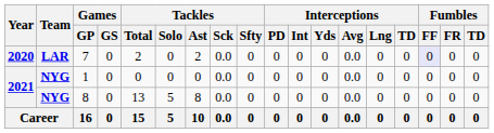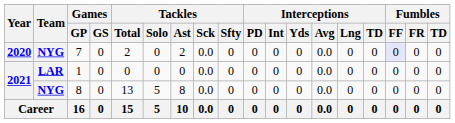 <table class="wikitable" style="text-align:center;">
 <tr>
 <th rowspan="2">Year</th>
 <th rowspan="2">Team</th>
 <th colspan="2">Games</th>
 <th colspan="5">Tackles</th>
 <th colspan="6">Interceptions</th>
 <th colspan="3">Fumbles</th>
 </tr>
 <tr>
 <th>GP</th>
 <th>GS</th>
 <th>Total</th>
 <th>Solo</th>
 <th>Ast</th>
 <th>Sck</th>
 <th>Sfty</th>
 <th>PD</th>
 <th>Int</th>
 <th>Yds</th>
 <th>Avg</th>
 <th>Lng</th>
 <th>TD</th>
 <th>FF</th>
 <th>FR</th>
 <th>TD</th>
 </tr>
 <tr>
 <th><a href='#'>2020</a></th>
-<th><a href='#'>LAR</a></th>
+<th><a href='#'>NYG</a></th>
 <td>7</td>
 <td>0</td>
 <td>2</td>
 <td>0</td>
 <td>2</td>
 <td>0.0</td>
 <td>0</td>
 <td>0</td>
 <td>0</td>
 <td>0</td>
 <td>0.0</td>
 <td>0</td>
 <td>0</td>
 <td style="background: lavender;">0</td>
 <td>0</td>
 <td>0</td>
 </tr>
 <tr>
 <th rowspan="2"><a href='#'>2021</a></th>
-<th><a href='#'>NYG</a></th>
+<th><a href='#'>LAR</a></th>
 <td>1</td>
 <td>0</td>
 <td>0</td>
 <td>0</td>
 <td>0</td>
 <td>0.0</td>
 <td>0</td>
 <td>0</td>
 <td>0</td>
 <td>0</td>
 <td>0.0</td>
 <td>0</td>
 <td>0</td>
 <td>0</td>
 <td>0</td>
 <td>0</td>
 </tr>
 <tr>
 <th><a href='#'>NYG</a></th>
 <td>8</td>
 <td>0</td>
 <td>13</td>
 <td>5</td>
 <td>8</td>
 <td>0.0</td>
 <td>0</td>
 <td>0</td>
 <td>0</td>
 <td>0</td>
 <td>0.0</td>
 <td>0</td>
 <td>0</td>
 <td>0</td>
 <td>0</td>
 <td>0</td>
 </tr>
 <tr>
 <th colspan="2">Career</th>
 <th>16</th>
 <th>0</th>
 <th>15</th>
 <th>5</th>
 <th>10</th>
 <th>0.0</th>
 <th>0</th>
 <th>0</th>
 <th>0</th>
 <th>0</th>
 <th>0.0</th>
 <th>0</th>
 <th>0</th>
 <th>0</th>
 <th>0</th>
 <th>0</th>
 </tr>
 </table>
